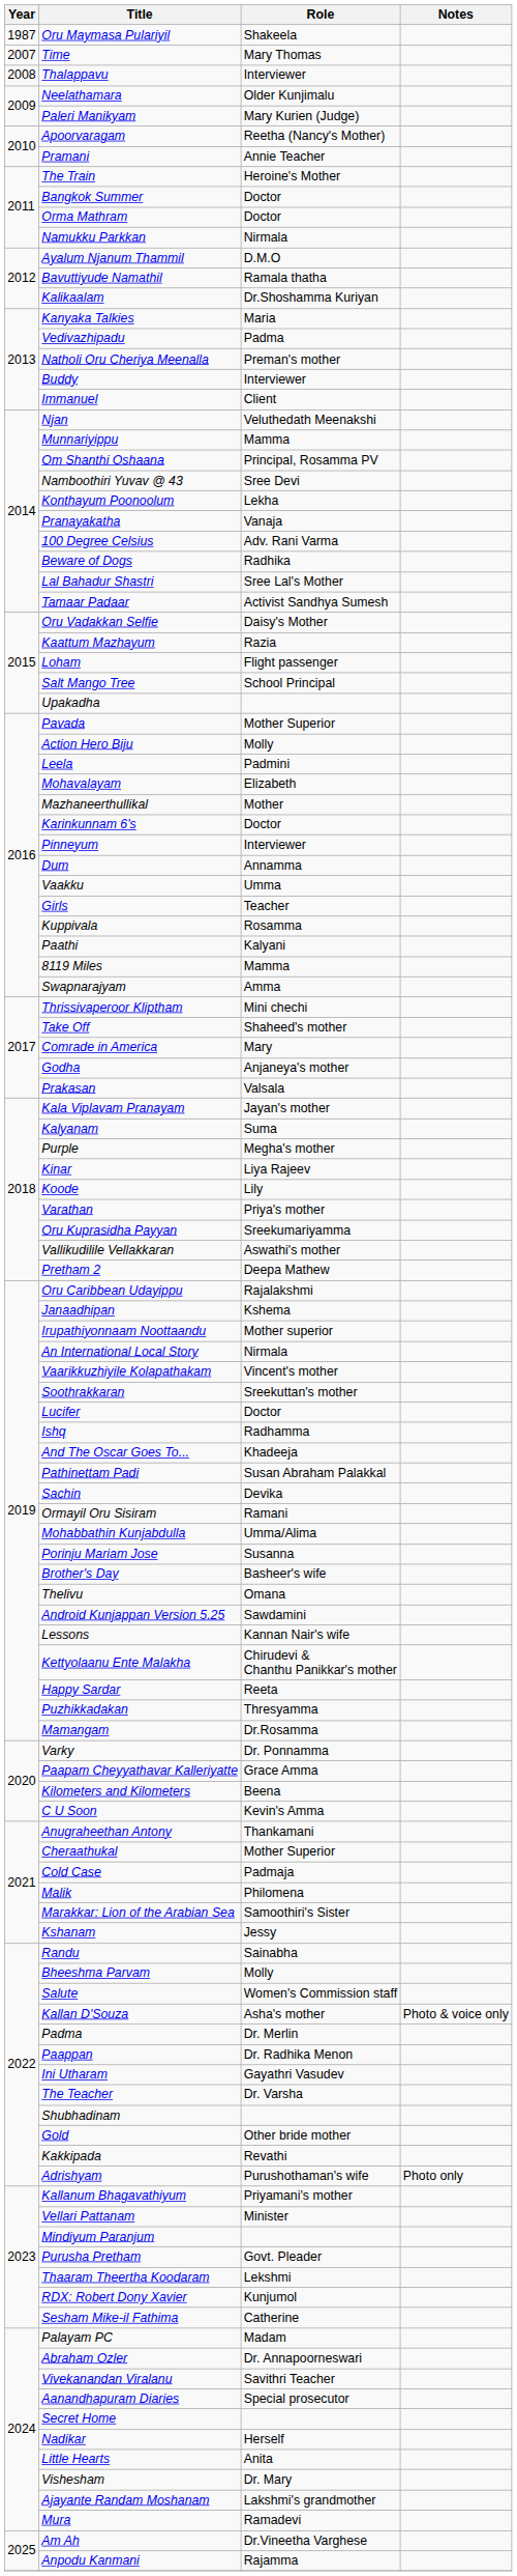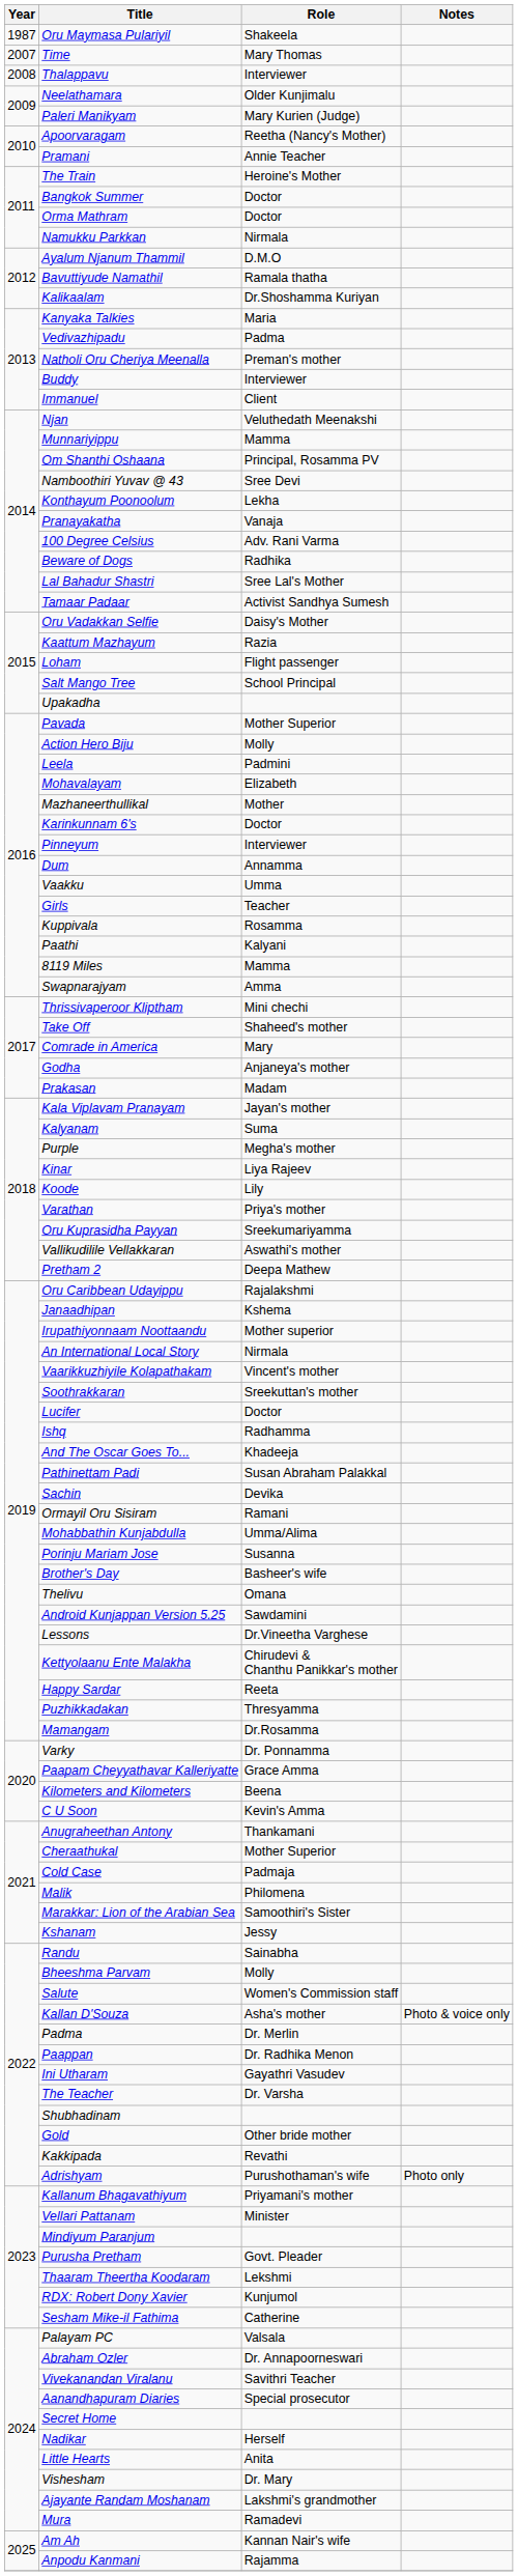 <table class="wikitable sortable">
 <tr>
 <th scope="col">Year</th>
 <th scope="col">Title</th>
 <th scope="col">Role</th>
 <th scope="col" class="unsortable">Notes</th>
 </tr>
 <tr>
 <td>1987</td>
 <td><em><a href='#'>Oru Maymasa Pulariyil</a></em></td>
 <td>Shakeela</td>
 <td></td>
 </tr>
 <tr>
 <td>2007</td>
 <td><em><a href='#'>Time</a></em></td>
 <td>Mary Thomas</td>
 <td></td>
 </tr>
 <tr>
 <td>2008</td>
 <td><em><a href='#'>Thalappavu</a></em></td>
 <td>Interviewer</td>
 <td></td>
 </tr>
 <tr>
 <td rowspan="2">2009</td>
 <td><em><a href='#'>Neelathamara</a></em></td>
 <td>Older Kunjimalu</td>
 <td></td>
 </tr>
 <tr>
 <td><em><a href='#'>Paleri Manikyam</a></em></td>
 <td>Mary Kurien (Judge)</td>
 <td></td>
 </tr>
 <tr>
 <td rowspan="2">2010</td>
 <td><em><a href='#'>Apoorvaragam</a></em></td>
 <td>Reetha (Nancy's Mother)</td>
 <td></td>
 </tr>
 <tr>
 <td><em><a href='#'>Pramani</a></em></td>
 <td>Annie Teacher</td>
 <td></td>
 </tr>
 <tr>
 <td rowspan="4">2011</td>
 <td><em><a href='#'>The Train</a></em></td>
 <td>Heroine's Mother</td>
 <td></td>
 </tr>
 <tr>
 <td><em><a href='#'>Bangkok Summer</a></em></td>
 <td>Doctor</td>
 <td></td>
 </tr>
 <tr>
 <td><em><a href='#'>Orma Mathram</a></em></td>
 <td>Doctor</td>
 <td></td>
 </tr>
 <tr>
 <td><em><a href='#'>Namukku Parkkan</a></em></td>
 <td>Nirmala</td>
 <td></td>
 </tr>
 <tr>
 <td rowspan="3">2012</td>
 <td><em><a href='#'>Ayalum Njanum Thammil</a></em></td>
 <td>D.M.O</td>
 <td></td>
 </tr>
 <tr>
 <td><em><a href='#'>Bavuttiyude Namathil</a></em></td>
 <td>Ramala thatha</td>
 <td></td>
 </tr>
 <tr>
 <td><em><a href='#'>Kalikaalam</a></em></td>
 <td>Dr.Shoshamma Kuriyan</td>
 <td></td>
 </tr>
 <tr>
 <td rowspan="5">2013</td>
 <td><em><a href='#'>Kanyaka Talkies</a></em></td>
 <td>Maria</td>
 <td></td>
 </tr>
 <tr>
 <td><em><a href='#'>Vedivazhipadu</a></em></td>
 <td>Padma</td>
 <td></td>
 </tr>
 <tr>
 <td><em><a href='#'>Natholi Oru Cheriya Meenalla</a></em></td>
 <td>Preman's mother</td>
 <td></td>
 </tr>
 <tr>
 <td><em><a href='#'>Buddy</a></em></td>
 <td>Interviewer</td>
 <td></td>
 </tr>
 <tr>
 <td><em><a href='#'>Immanuel</a></em></td>
 <td>Client</td>
 <td></td>
 </tr>
 <tr>
 <td rowspan="10">2014</td>
 <td><em><a href='#'>Njan</a></em></td>
 <td>Veluthedath Meenakshi</td>
 <td></td>
 </tr>
 <tr>
 <td><em><a href='#'>Munnariyippu</a></em></td>
 <td>Mamma</td>
 <td></td>
 </tr>
 <tr>
 <td><em><a href='#'>Om Shanthi Oshaana</a></em></td>
 <td>Principal, Rosamma PV</td>
 <td></td>
 </tr>
 <tr>
 <td><em>Namboothiri Yuvav @ 43</em></td>
 <td>Sree Devi</td>
 <td></td>
 </tr>
 <tr>
 <td><em><a href='#'>Konthayum Poonoolum</a></em></td>
 <td>Lekha</td>
 <td></td>
 </tr>
 <tr>
 <td><em><a href='#'>Pranayakatha</a></em></td>
 <td>Vanaja</td>
 <td></td>
 </tr>
 <tr>
 <td><em><a href='#'>100 Degree Celsius</a></em></td>
 <td>Adv. Rani Varma</td>
 <td></td>
 </tr>
 <tr>
 <td><em><a href='#'>Beware of Dogs</a></em></td>
 <td>Radhika</td>
 <td></td>
 </tr>
 <tr>
 <td><em><a href='#'>Lal Bahadur Shastri</a></em></td>
 <td>Sree Lal's Mother</td>
 <td></td>
 </tr>
 <tr>
 <td><em><a href='#'>Tamaar Padaar</a></em></td>
 <td>Activist Sandhya Sumesh</td>
 <td></td>
 </tr>
 <tr>
 <td rowspan="5">2015</td>
 <td><em><a href='#'>Oru Vadakkan Selfie</a></em></td>
 <td>Daisy's Mother</td>
 <td></td>
 </tr>
 <tr>
 <td><em><a href='#'>Kaattum Mazhayum</a></em></td>
 <td>Razia</td>
 <td></td>
 </tr>
 <tr>
 <td><em><a href='#'>Loham</a></em></td>
 <td>Flight passenger</td>
 <td></td>
 </tr>
 <tr>
 <td><em><a href='#'>Salt Mango Tree</a></em></td>
 <td>School Principal</td>
 <td></td>
 </tr>
 <tr>
 <td><em>Upakadha</em></td>
 <td></td>
 <td></td>
 </tr>
 <tr>
 <td rowspan="14">2016</td>
 <td><em><a href='#'>Pavada</a></em></td>
 <td>Mother Superior</td>
 <td></td>
 </tr>
 <tr>
 <td><em><a href='#'>Action Hero Biju</a></em></td>
 <td>Molly</td>
 <td></td>
 </tr>
 <tr>
 <td><em><a href='#'>Leela</a></em></td>
 <td>Padmini</td>
 <td></td>
 </tr>
 <tr>
 <td><em><a href='#'>Mohavalayam</a></em></td>
 <td>Elizabeth</td>
 <td></td>
 </tr>
 <tr>
 <td><em>Mazhaneerthullikal</em></td>
 <td>Mother</td>
 <td></td>
 </tr>
 <tr>
 <td><em><a href='#'>Karinkunnam 6's</a></em></td>
 <td>Doctor</td>
 <td></td>
 </tr>
 <tr>
 <td><em><a href='#'>Pinneyum</a></em></td>
 <td>Interviewer</td>
 <td></td>
 </tr>
 <tr>
 <td><em><a href='#'>Dum</a></em></td>
 <td>Annamma</td>
 <td></td>
 </tr>
 <tr>
 <td><em>Vaakku</em></td>
 <td>Umma</td>
 <td></td>
 </tr>
 <tr>
 <td><em><a href='#'>Girls</a></em></td>
 <td>Teacher</td>
 <td></td>
 </tr>
 <tr>
 <td><em>Kuppivala</em></td>
 <td>Rosamma</td>
 <td></td>
 </tr>
 <tr>
 <td><em>Paathi</em></td>
 <td>Kalyani</td>
 <td></td>
 </tr>
 <tr>
 <td><em>8119 Miles</em></td>
 <td>Mamma</td>
 <td></td>
 </tr>
 <tr>
 <td><em>Swapnarajyam</em></td>
 <td>Amma</td>
 <td></td>
 </tr>
 <tr>
 <td rowspan="5">2017</td>
 <td><em><a href='#'>Thrissivaperoor Kliptham</a> </em></td>
 <td>Mini chechi</td>
 <td></td>
 </tr>
 <tr>
 <td><em><a href='#'>Take Off</a></em></td>
 <td>Shaheed's mother</td>
 <td></td>
 </tr>
 <tr>
 <td><em><a href='#'>Comrade in America</a></em></td>
 <td>Mary</td>
 <td></td>
 </tr>
 <tr>
 <td><em><a href='#'>Godha</a></em></td>
 <td>Anjaneya's mother</td>
 <td></td>
 </tr>
 <tr>
 <td><em><a href='#'>Prakasan</a></em></td>
-<td>Valsala</td>
+<td>Madam</td>
 <td></td>
 </tr>
 <tr>
 <td rowspan="9">2018</td>
 <td><em><a href='#'>Kala Viplavam Pranayam</a></em></td>
 <td>Jayan's mother</td>
 <td></td>
 </tr>
 <tr>
 <td><em><a href='#'>Kalyanam</a></em></td>
 <td>Suma</td>
 <td></td>
 </tr>
 <tr>
 <td><em>Purple</em></td>
 <td>Megha's mother</td>
 <td></td>
 </tr>
 <tr>
 <td><em><a href='#'>Kinar</a></em></td>
 <td>Liya Rajeev</td>
 <td></td>
 </tr>
 <tr>
 <td><em><a href='#'>Koode</a></em></td>
 <td>Lily</td>
 <td></td>
 </tr>
 <tr>
 <td><em><a href='#'>Varathan</a></em></td>
 <td>Priya's mother</td>
 <td></td>
 </tr>
 <tr>
 <td><em><a href='#'>Oru Kuprasidha Payyan</a></em></td>
 <td>Sreekumariyamma</td>
 <td></td>
 </tr>
 <tr>
 <td><em>Vallikudilile Vellakkaran</em></td>
 <td>Aswathi's mother</td>
 <td></td>
 </tr>
 <tr>
 <td><em><a href='#'>Pretham 2</a></em></td>
 <td>Deepa Mathew</td>
 <td></td>
 </tr>
 <tr>
 <td rowspan="22">2019</td>
 <td><em><a href='#'>Oru Caribbean Udayippu</a></em></td>
 <td>Rajalakshmi</td>
 <td></td>
 </tr>
 <tr>
 <td><em><a href='#'>Janaadhipan</a></em></td>
 <td>Kshema</td>
 <td></td>
 </tr>
 <tr>
 <td><em><a href='#'>Irupathiyonnaam Noottaandu</a></em></td>
 <td>Mother superior</td>
 <td></td>
 </tr>
 <tr>
 <td><em><a href='#'>An International Local Story</a></em></td>
 <td>Nirmala</td>
 <td></td>
 </tr>
 <tr>
 <td><em><a href='#'>Vaarikkuzhiyile Kolapathakam</a></em></td>
 <td>Vincent's mother</td>
 <td></td>
 </tr>
 <tr>
 <td><em><a href='#'>Soothrakkaran</a></em></td>
 <td>Sreekuttan's mother</td>
 <td></td>
 </tr>
 <tr>
 <td><em><a href='#'>Lucifer</a></em></td>
 <td>Doctor</td>
 <td></td>
 </tr>
 <tr>
 <td><em><a href='#'>Ishq</a></em></td>
 <td>Radhamma</td>
 <td></td>
 </tr>
 <tr>
 <td><em><a href='#'>And The Oscar Goes To...</a></em></td>
 <td>Khadeeja</td>
 <td></td>
 </tr>
 <tr>
 <td><em><a href='#'>Pathinettam Padi</a></em></td>
 <td>Susan Abraham Palakkal</td>
 <td></td>
 </tr>
 <tr>
 <td><em><a href='#'>Sachin</a></em></td>
 <td>Devika</td>
 <td></td>
 </tr>
 <tr>
 <td><em>Ormayil Oru Sisiram</em></td>
 <td>Ramani</td>
 <td></td>
 </tr>
 <tr>
 <td><em><a href='#'>Mohabbathin Kunjabdulla</a></em></td>
 <td>Umma/Alima</td>
 <td></td>
 </tr>
 <tr>
 <td><em><a href='#'>Porinju Mariam Jose</a></em></td>
 <td>Susanna</td>
 <td></td>
 </tr>
 <tr>
 <td><em><a href='#'>Brother's Day</a></em></td>
 <td>Basheer's wife</td>
 <td></td>
 </tr>
 <tr>
 <td><em>Thelivu</em></td>
 <td>Omana</td>
 <td></td>
 </tr>
 <tr>
 <td><em><a href='#'>Android Kunjappan Version 5.25</a></em></td>
 <td>Sawdamini</td>
 <td></td>
 </tr>
 <tr>
 <td><em>Lessons</em></td>
-<td>Kannan Nair's wife</td>
+<td>Dr.Vineetha Varghese</td>
 <td></td>
 </tr>
 <tr>
 <td><em><a href='#'>Kettyolaanu Ente Malakha</a></em></td>
 <td>Chirudevi & <br>Chanthu Panikkar's mother</td>
 <td></td>
 </tr>
 <tr>
 <td><em><a href='#'>Happy Sardar</a></em></td>
 <td>Reeta</td>
 <td></td>
 </tr>
 <tr>
 <td><em><a href='#'>Puzhikkadakan</a></em></td>
 <td>Thresyamma</td>
 <td></td>
 </tr>
 <tr>
 <td><em><a href='#'>Mamangam</a></em></td>
 <td>Dr.Rosamma</td>
 <td></td>
 </tr>
 <tr>
 <td rowspan="4">2020</td>
 <td><em>Varky</em></td>
 <td>Dr. Ponnamma</td>
 <td></td>
 </tr>
 <tr>
 <td><em><a href='#'>Paapam Cheyyathavar Kalleriyatte</a></em></td>
 <td>Grace Amma</td>
 <td></td>
 </tr>
 <tr>
 <td><em><a href='#'>Kilometers and Kilometers</a></em></td>
 <td>Beena</td>
 <td></td>
 </tr>
 <tr>
 <td><em><a href='#'>C U Soon</a></em></td>
 <td>Kevin's Amma</td>
 <td></td>
 </tr>
 <tr>
 <td rowspan=6>2021</td>
 <td><em><a href='#'>Anugraheethan Antony</a></em></td>
 <td>Thankamani</td>
 <td></td>
 </tr>
 <tr>
 <td><em><a href='#'>Cheraathukal</a></em></td>
 <td>Mother Superior</td>
 <td></td>
 </tr>
 <tr>
 <td><em><a href='#'>Cold Case</a></em></td>
 <td>Padmaja</td>
 <td></td>
 </tr>
 <tr>
 <td><em><a href='#'>Malik</a></em></td>
 <td>Philomena</td>
 <td></td>
 </tr>
 <tr>
 <td><em><a href='#'>Marakkar: Lion of the Arabian Sea</a></em></td>
 <td>Samoothiri's Sister</td>
 <td></td>
 </tr>
 <tr>
 <td><em><a href='#'>Kshanam</a></em></td>
 <td>Jessy</td>
 <td></td>
 </tr>
 <tr>
 <td rowspan=12>2022</td>
 <td><em><a href='#'>Randu</a></em></td>
 <td>Sainabha</td>
 <td></td>
 </tr>
 <tr>
 <td><em><a href='#'>Bheeshma Parvam</a></em></td>
 <td>Molly</td>
 <td></td>
 </tr>
 <tr>
 <td><em><a href='#'>Salute</a></em></td>
 <td>Women's Commission staff</td>
 <td></td>
 </tr>
 <tr>
 <td><em><a href='#'>Kallan D'Souza</a></em></td>
 <td>Asha's mother</td>
 <td>Photo & voice only</td>
 </tr>
 <tr>
 <td><em>Padma</em></td>
 <td>Dr. Merlin</td>
 <td></td>
 </tr>
 <tr>
 <td><em><a href='#'>Paappan</a></em></td>
 <td>Dr. Radhika Menon</td>
 <td></td>
 </tr>
 <tr>
 <td><em><a href='#'>Ini Utharam</a></em></td>
 <td>Gayathri Vasudev</td>
 </tr>
 <tr>
 <td><em><a href='#'>The Teacher</a></em></td>
 <td>Dr. Varsha</td>
 <td></td>
 </tr>
 <tr>
 <td><em>Shubhadinam</em></td>
 <td></td>
 <td></td>
 </tr>
 <tr>
 <td><em><a href='#'>Gold</a></em></td>
 <td>Other bride mother</td>
 <td></td>
 </tr>
 <tr>
 <td><em>Kakkipada</em></td>
 <td>Revathi</td>
 <td></td>
 </tr>
 <tr>
 <td><em><a href='#'>Adrishyam</a></em></td>
 <td>Purushothaman's wife</td>
 <td>Photo only</td>
 </tr>
 <tr>
 <td rowspan="7">2023</td>
 <td><em><a href='#'>Kallanum Bhagavathiyum</a></em></td>
 <td>Priyamani's mother</td>
 <td></td>
 </tr>
 <tr>
 <td><em><a href='#'>Vellari Pattanam</a></em></td>
 <td>Minister</td>
 <td></td>
 </tr>
 <tr>
 <td><em><a href='#'>Mindiyum Paranjum</a></em></td>
 <td></td>
 <td></td>
 </tr>
 <tr>
 <td><em><a href='#'>Purusha Pretham</a></em></td>
 <td>Govt. Pleader</td>
 <td></td>
 </tr>
 <tr>
 <td><em><a href='#'>Thaaram Theertha Koodaram</a></em></td>
 <td>Lekshmi</td>
 <td></td>
 </tr>
 <tr>
 <td><em><a href='#'>RDX: Robert Dony Xavier</a></em></td>
 <td>Kunjumol</td>
 <td></td>
 </tr>
 <tr>
 <td><em><a href='#'>Sesham Mike-il Fathima</a></em></td>
 <td>Catherine</td>
 <td></td>
 </tr>
 <tr>
 <td rowspan=10>2024</td>
 <td><em>Palayam PC</em></td>
-<td>Madam</td>
+<td>Valsala</td>
 <td></td>
 </tr>
 <tr>
 <td><em><a href='#'>Abraham Ozler</a></em></td>
 <td>Dr. Annapoorneswari</td>
 <td></td>
 </tr>
 <tr>
 <td><em><a href='#'>Vivekanandan Viralanu</a></em></td>
 <td>Savithri Teacher</td>
 <td></td>
 </tr>
 <tr>
 <td><em><a href='#'>Aanandhapuram Diaries</a></em></td>
 <td>Special prosecutor</td>
 <td></td>
 </tr>
 <tr>
 <td><em><a href='#'>Secret Home</a></em></td>
 <td></td>
 <td></td>
 </tr>
 <tr>
 <td><em><a href='#'>Nadikar</a></em></td>
 <td>Herself</td>
 <td></td>
 </tr>
 <tr>
 <td><em><a href='#'>Little Hearts</a></em></td>
 <td>Anita</td>
 <td></td>
 </tr>
 <tr>
 <td><em>Vishesham</em></td>
 <td>Dr. Mary</td>
 <td></td>
 </tr>
 <tr>
 <td><em><a href='#'>Ajayante Randam Moshanam</a></em></td>
 <td>Lakshmi's grandmother</td>
 <td></td>
 </tr>
 <tr>
 <td><em><a href='#'>Mura</a></em></td>
 <td>Ramadevi</td>
 <td></td>
 </tr>
 <tr>
 <td rowspan=2>2025</td>
 <td><em><a href='#'>Am Ah</a></em></td>
-<td>Dr.Vineetha Varghese</td>
+<td>Kannan Nair's wife</td>
 <td></td>
 </tr>
 <tr>
 <td><em><a href='#'>Anpodu Kanmani</a></em></td>
 <td>Rajamma</td>
 <td></td>
 </tr>
 <tr>
 </tr>
 </table>
